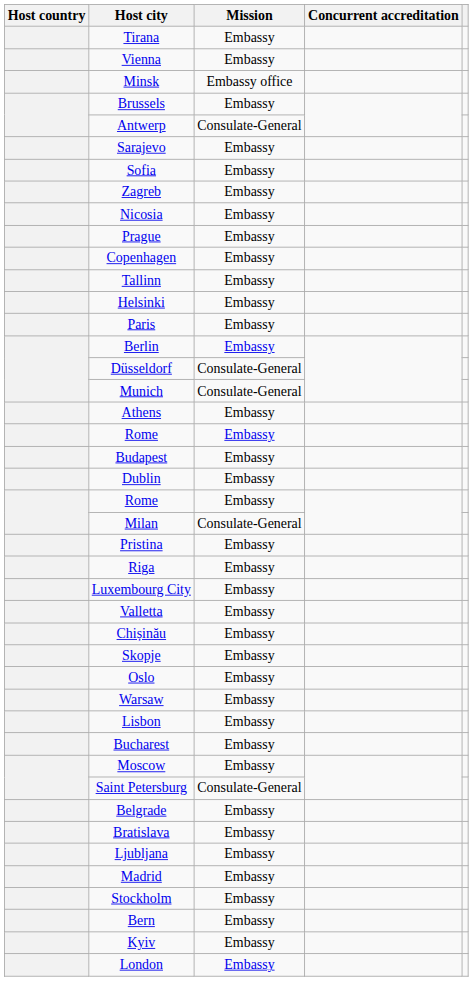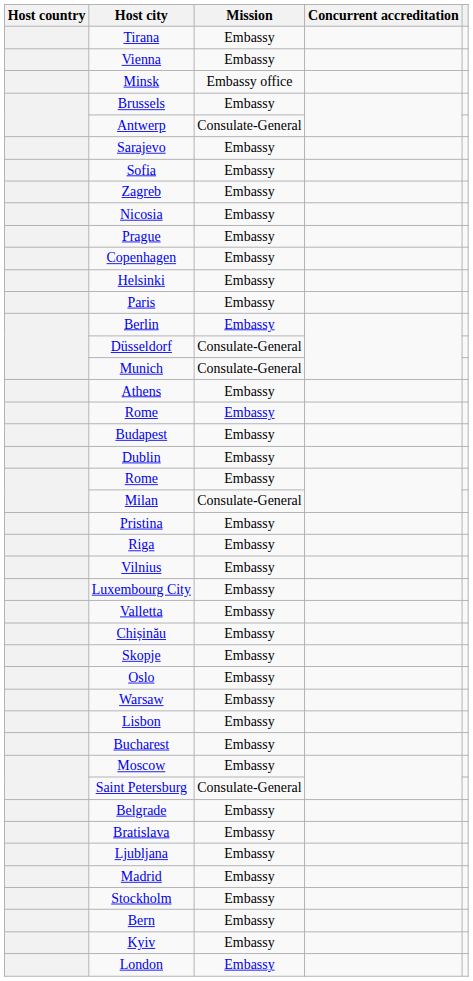 <table class="wikitable plainrowheaders" style="text-align:center;">
 <tr>
 <th scope="col">Host country</th>
 <th scope="col">Host city</th>
 <th scope="col">Mission</th>
 <th scope="col">Concurrent accreditation</th>
 <th scope="col"></th>
 </tr>
 <tr>
 <th scope="row"></th>
 <td><a href='#'>Tirana</a></td>
 <td>Embassy</td>
 <td></td>
 <td></td>
 </tr>
 <tr>
 <th scope="row"></th>
 <td><a href='#'>Vienna</a></td>
 <td>Embassy</td>
 <td></td>
 <td></td>
 </tr>
 <tr>
 <th scope="row"></th>
 <td><a href='#'>Minsk</a></td>
 <td>Embassy office</td>
 <td></td>
 <td></td>
 </tr>
 <tr>
 <th scope="row"  rowspan="2"></th>
 <td><a href='#'>Brussels</a></td>
 <td>Embassy</td>
 <td rowspan="2"></td>
 <td></td>
 </tr>
 <tr>
 <td><a href='#'>Antwerp</a></td>
 <td>Consulate-General</td>
 <td></td>
 </tr>
 <tr>
 <th scope="row"></th>
 <td><a href='#'>Sarajevo</a></td>
 <td>Embassy</td>
 <td></td>
 <td></td>
 </tr>
 <tr>
 <th scope="row"></th>
 <td><a href='#'>Sofia</a></td>
 <td>Embassy</td>
 <td></td>
 <td></td>
 </tr>
 <tr>
 <th scope="row"></th>
 <td><a href='#'>Zagreb</a></td>
 <td>Embassy</td>
 <td></td>
 <td></td>
 </tr>
 <tr>
 <th scope="row"></th>
 <td><a href='#'>Nicosia</a></td>
 <td>Embassy</td>
 <td></td>
 <td></td>
 </tr>
 <tr>
 <th scope="row"></th>
 <td><a href='#'>Prague</a></td>
 <td>Embassy</td>
 <td></td>
 <td></td>
 </tr>
 <tr>
 <th scope="row"></th>
 <td><a href='#'>Copenhagen</a></td>
 <td>Embassy</td>
 <td></td>
 <td></td>
 </tr>
 <tr>
 <th scope="row"></th>
-<td><a href='#'>Tallinn</a></td>
-<td>Embassy</td>
-<td></td>
-<td></td>
-</tr>
-<tr>
-<th scope="row"></th>
 <td><a href='#'>Helsinki</a></td>
 <td>Embassy</td>
 <td></td>
 <td></td>
 </tr>
 <tr>
 <th scope="row"></th>
 <td><a href='#'>Paris</a></td>
 <td>Embassy</td>
 <td></td>
 <td></td>
 </tr>
 <tr>
 <th scope="row"  rowspan="3"></th>
 <td><a href='#'>Berlin</a></td>
 <td><a href='#'>Embassy</a></td>
 <td rowspan="3"></td>
 <td></td>
 </tr>
 <tr>
 <td><a href='#'>Düsseldorf</a></td>
 <td>Consulate-General</td>
 <td></td>
 </tr>
 <tr>
 <td><a href='#'>Munich</a></td>
 <td>Consulate-General</td>
 <td></td>
 </tr>
 <tr>
 <th scope="row"></th>
 <td><a href='#'>Athens</a></td>
 <td>Embassy</td>
 <td></td>
 <td></td>
 </tr>
 <tr>
 <th scope="row"></th>
 <td><a href='#'>Rome</a></td>
 <td><a href='#'>Embassy</a></td>
 <td></td>
 <td></td>
 </tr>
 <tr>
 <th scope="row"></th>
 <td><a href='#'>Budapest</a></td>
 <td>Embassy</td>
 <td></td>
 <td></td>
 </tr>
 <tr>
 <th scope="row"></th>
 <td><a href='#'>Dublin</a></td>
 <td>Embassy</td>
 <td></td>
 <td></td>
 </tr>
 <tr>
 <th scope="row" rowspan="2"></th>
 <td><a href='#'>Rome</a></td>
 <td>Embassy</td>
 <td rowspan="2"></td>
 <td></td>
 </tr>
 <tr>
 <td><a href='#'>Milan</a></td>
 <td>Consulate-General</td>
 <td></td>
 </tr>
 <tr>
 <th scope="row"></th>
 <td><a href='#'>Pristina</a></td>
 <td>Embassy</td>
 <td></td>
 <td></td>
 </tr>
 <tr>
 <th scope="row"></th>
 <td><a href='#'>Riga</a></td>
+<td>Embassy</td>
+<td></td>
+<td></td>
+</tr>
+<tr>
+<th scope="row"></th>
+<td><a href='#'>Vilnius</a></td>
 <td>Embassy</td>
 <td></td>
 <td></td>
 </tr>
 <tr>
 <th scope="row"></th>
 <td><a href='#'>Luxembourg City</a></td>
 <td>Embassy</td>
 <td></td>
 <td></td>
 </tr>
 <tr>
 <th scope="row"></th>
 <td><a href='#'>Valletta</a></td>
 <td>Embassy</td>
 <td></td>
 <td></td>
 </tr>
 <tr>
 <th scope="row"></th>
 <td><a href='#'>Chișinău</a></td>
 <td>Embassy</td>
 <td></td>
 <td></td>
 </tr>
 <tr>
 <th scope="row"></th>
 <td><a href='#'>Skopje</a></td>
 <td>Embassy</td>
 <td></td>
 <td></td>
 </tr>
 <tr>
 <th scope="row"></th>
 <td><a href='#'>Oslo</a></td>
 <td>Embassy</td>
 <td></td>
 <td></td>
 </tr>
 <tr>
 <th scope="row"></th>
 <td><a href='#'>Warsaw</a></td>
 <td>Embassy</td>
 <td></td>
 <td></td>
 </tr>
 <tr>
 <th scope="row"></th>
 <td><a href='#'>Lisbon</a></td>
 <td>Embassy</td>
 <td></td>
 <td></td>
 </tr>
 <tr>
 <th scope="row"></th>
 <td><a href='#'>Bucharest</a></td>
 <td>Embassy</td>
 <td></td>
 <td></td>
 </tr>
 <tr>
 <th scope="row" rowspan="2"></th>
 <td><a href='#'>Moscow</a></td>
 <td>Embassy</td>
 <td rowspan="2"></td>
 <td></td>
 </tr>
 <tr>
 <td><a href='#'>Saint Petersburg</a></td>
 <td>Consulate-General</td>
 <td></td>
 </tr>
 <tr>
 <th scope="row"></th>
 <td><a href='#'>Belgrade</a></td>
 <td>Embassy</td>
 <td></td>
 <td></td>
 </tr>
 <tr>
 <th scope="row"></th>
 <td><a href='#'>Bratislava</a></td>
 <td>Embassy</td>
 <td></td>
 <td></td>
 </tr>
 <tr>
 <th scope="row"></th>
 <td><a href='#'>Ljubljana</a></td>
 <td>Embassy</td>
 <td></td>
 <td></td>
 </tr>
 <tr>
 <th scope="row"></th>
 <td><a href='#'>Madrid</a></td>
 <td>Embassy</td>
 <td></td>
 <td></td>
 </tr>
 <tr>
 <th scope="row"></th>
 <td><a href='#'>Stockholm</a></td>
 <td>Embassy</td>
 <td></td>
 <td></td>
 </tr>
 <tr>
 <th scope="row"></th>
 <td><a href='#'>Bern</a></td>
 <td>Embassy</td>
 <td></td>
 <td></td>
 </tr>
 <tr>
 <th scope="row"></th>
 <td><a href='#'>Kyiv</a></td>
 <td>Embassy</td>
 <td></td>
 <td></td>
 </tr>
 <tr>
 <th scope="row"></th>
 <td><a href='#'>London</a></td>
 <td><a href='#'>Embassy</a></td>
 <td></td>
 <td></td>
 </tr>
 </table>
